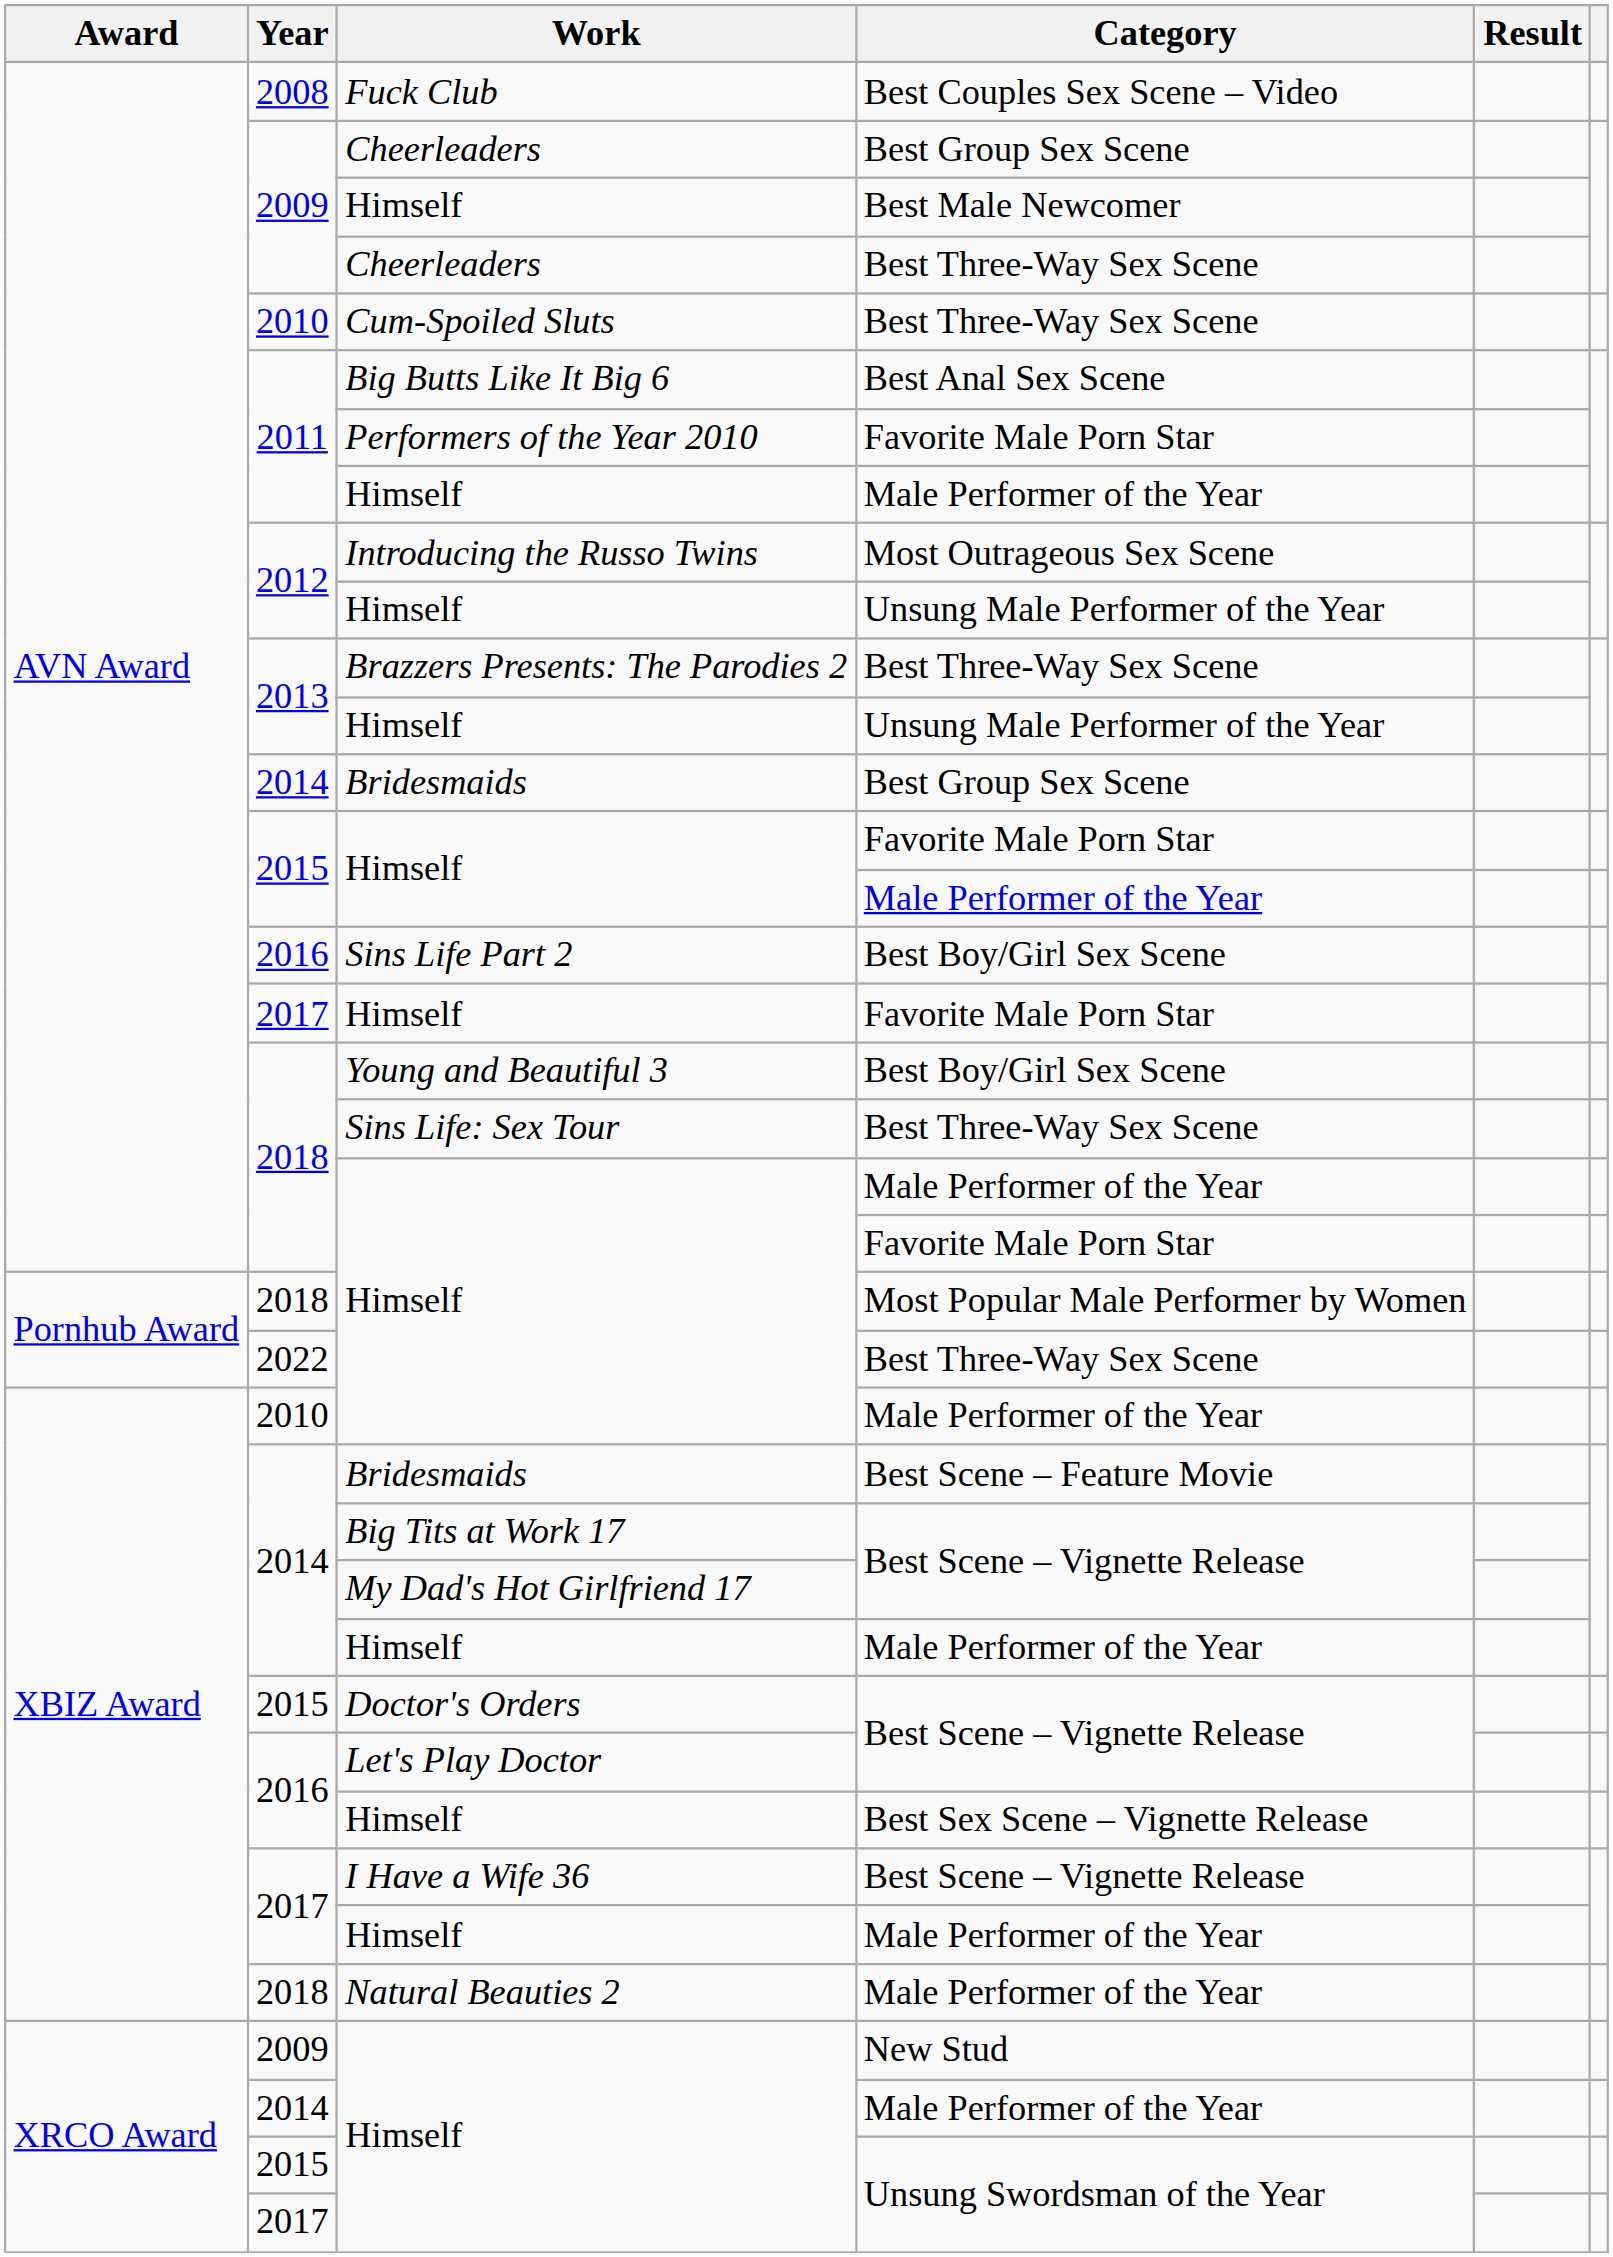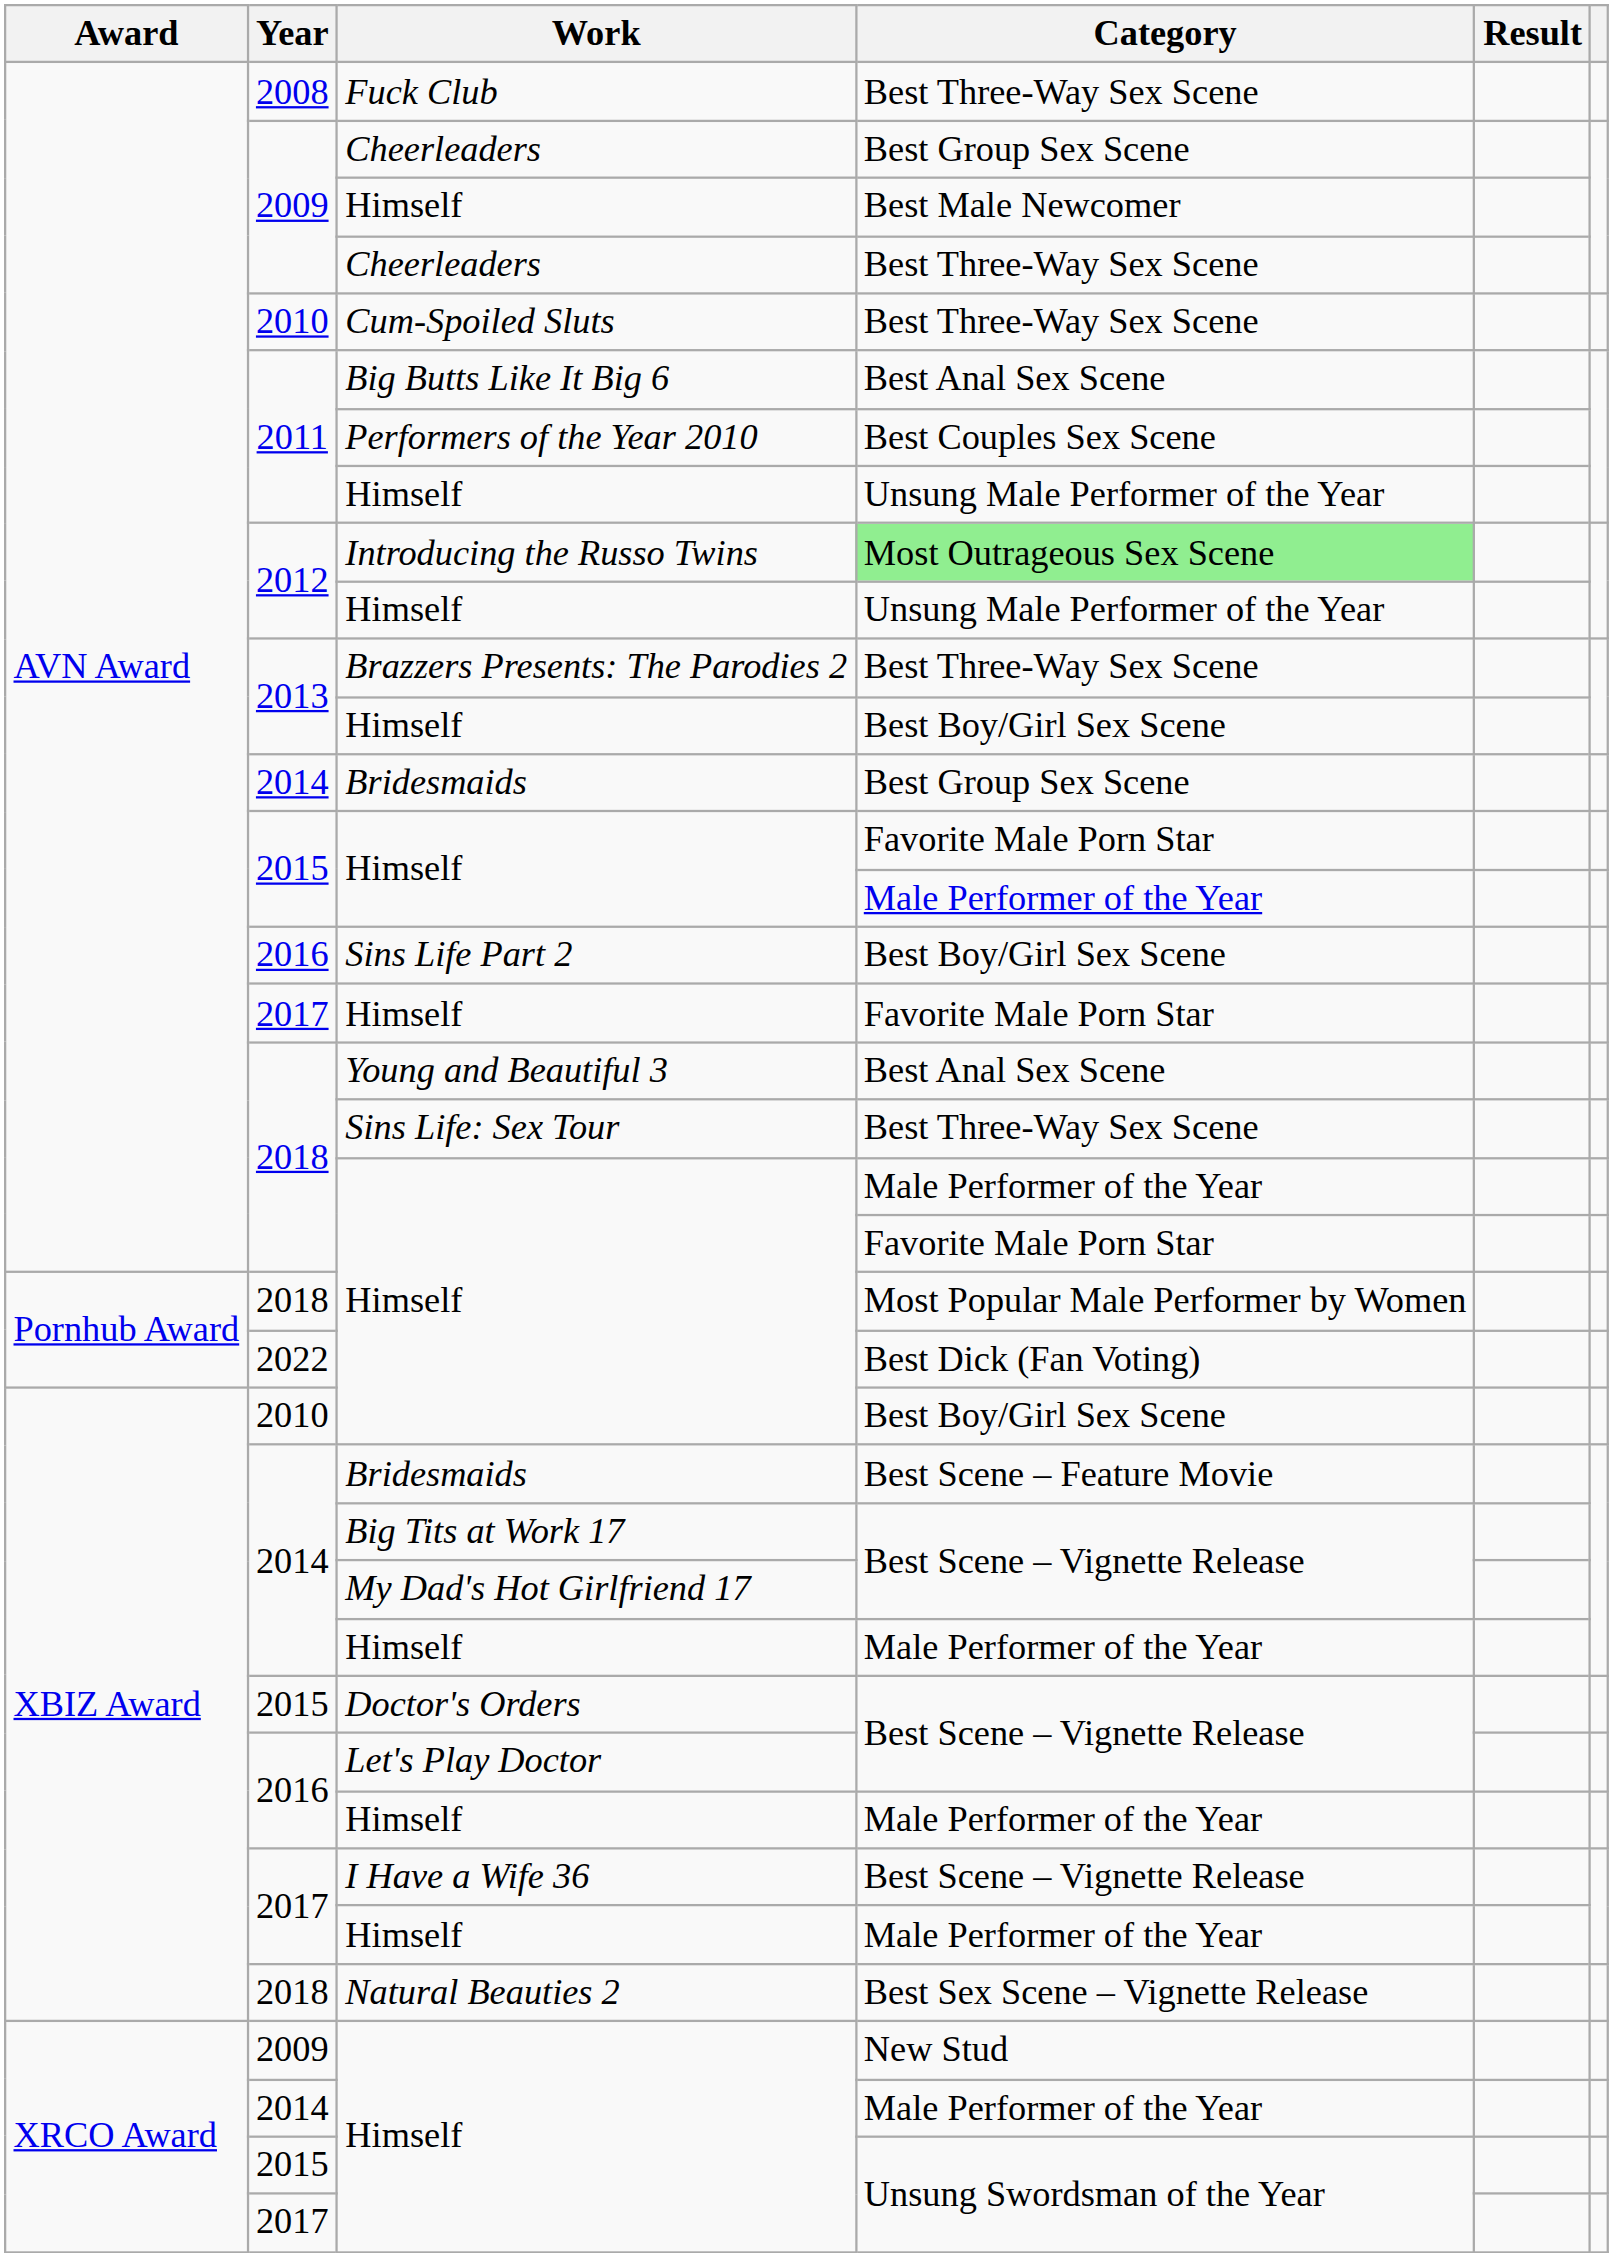 <table class="wikitable sortable">
 <tr>
 <th>Award</th>
 <th>Year</th>
 <th>Work</th>
 <th>Category</th>
 <th>Result</th>
 <th></th>
 </tr>
 <tr>
 <td rowspan="21"><a href='#'>AVN Award</a></td>
 <td style="text-align:center;"><a href='#'>2008</a></td>
 <td><em>Fuck Club</em></td>
-<td>Best Couples Sex Scene – Video</td>
+<td>Best Three-Way Sex Scene</td>
 <td></td>
 <td style="text-align:center;"></td>
 </tr>
 <tr>
 <td rowspan="3" style="text-align:center;"><a href='#'>2009</a></td>
 <td><em>Cheerleaders</em></td>
 <td>Best Group Sex Scene</td>
 <td></td>
 <td rowspan="3" style="text-align:center;"></td>
 </tr>
 <tr>
 <td>Himself</td>
 <td>Best Male Newcomer</td>
 <td></td>
 </tr>
 <tr>
 <td><em>Cheerleaders</em></td>
 <td>Best Three-Way Sex Scene</td>
 <td></td>
 </tr>
 <tr>
 <td style="text-align:center;"><a href='#'>2010</a></td>
 <td><em>Cum-Spoiled Sluts</em></td>
 <td>Best Three-Way Sex Scene</td>
 <td></td>
 <td style="text-align:center;"></td>
 </tr>
 <tr>
 <td rowspan="3" style="text-align:center;"><a href='#'>2011</a></td>
 <td><em>Big Butts Like It Big 6</em></td>
 <td>Best Anal Sex Scene</td>
 <td></td>
 <td rowspan="3" style="text-align:center;"></td>
 </tr>
 <tr>
 <td><em>Performers of the Year 2010</em></td>
-<td>Favorite Male Porn Star</td>
+<td>Best Couples Sex Scene</td>
 <td></td>
 </tr>
 <tr>
 <td>Himself</td>
-<td>Male Performer of the Year</td>
+<td>Unsung Male Performer of the Year</td>
 <td></td>
 </tr>
 <tr>
 <td rowspan="2" style="text-align:center;"><a href='#'>2012</a></td>
 <td><em>Introducing the Russo Twins</em></td>
-<td>Most Outrageous Sex Scene</td>
+<td style="background: lightgreen;">Most Outrageous Sex Scene</td>
 <td></td>
 <td rowspan="2" style="text-align:center;"></td>
 </tr>
 <tr>
 <td>Himself</td>
 <td>Unsung Male Performer of the Year</td>
 <td></td>
 </tr>
 <tr>
 <td rowspan="2" style="text-align:center;"><a href='#'>2013</a></td>
 <td><em>Brazzers Presents: The Parodies 2</em></td>
 <td>Best Three-Way Sex Scene</td>
 <td></td>
 <td rowspan="2" style="text-align:center;"></td>
 </tr>
 <tr>
 <td>Himself</td>
-<td>Unsung Male Performer of the Year</td>
+<td>Best Boy/Girl Sex Scene</td>
 <td></td>
 </tr>
 <tr>
 <td style="text-align:center;"><a href='#'>2014</a></td>
 <td><em>Bridesmaids</em></td>
 <td>Best Group Sex Scene</td>
 <td></td>
 <td style="text-align:center;"></td>
 </tr>
 <tr>
 <td rowspan="2" style="text-align:center;"><a href='#'>2015</a></td>
 <td rowspan="2">Himself</td>
 <td>Favorite Male Porn Star</td>
 <td></td>
 <td style="text-align:center;"></td>
 </tr>
 <tr>
 <td><a href='#'>Male Performer of the Year</a></td>
 <td></td>
 <td style="text-align:center;"></td>
 </tr>
 <tr>
 <td style="text-align:center;"><a href='#'>2016</a></td>
 <td><em>Sins Life Part 2</em></td>
 <td>Best Boy/Girl Sex Scene</td>
 <td></td>
 <td style="text-align:center;"></td>
 </tr>
 <tr>
 <td style="text-align:center;"><a href='#'>2017</a></td>
 <td>Himself</td>
 <td>Favorite Male Porn Star</td>
 <td></td>
 <td style="text-align:center;"></td>
 </tr>
 <tr>
 <td rowspan="4" style="text-align:center;"><a href='#'>2018</a></td>
 <td><em>Young and Beautiful 3</em></td>
-<td>Best Boy/Girl Sex Scene</td>
+<td>Best Anal Sex Scene</td>
 <td></td>
 <td style="text-align:center;"></td>
 </tr>
 <tr>
 <td><em>Sins Life: Sex Tour</em></td>
 <td>Best Three-Way Sex Scene</td>
 <td></td>
 <td></td>
 </tr>
 <tr>
 <td rowspan="5">Himself</td>
 <td>Male Performer of the Year</td>
 <td></td>
 <td style="text-align:center;"></td>
 </tr>
 <tr>
 <td>Favorite Male Porn Star</td>
 <td></td>
 <td style="text-align:center;"></td>
 </tr>
 <tr>
 <td rowspan="2"><a href='#'>Pornhub Award</a></td>
 <td style="text-align:center;">2018</td>
 <td>Most Popular Male Performer by Women</td>
 <td></td>
 <td style="text-align:center;"></td>
 </tr>
 <tr>
 <td style="text-align:center;">2022</td>
-<td>Best Three-Way Sex Scene</td>
+<td>Best Dick (Fan Voting)</td>
 <td></td>
 <td style="text-align:center;"></td>
 </tr>
 <tr>
 <td rowspan="11"><a href='#'>XBIZ Award</a></td>
 <td style="text-align:center;">2010</td>
-<td>Male Performer of the Year</td>
+<td>Best Boy/Girl Sex Scene</td>
 <td></td>
 <td style="text-align:center;"></td>
 </tr>
 <tr>
 <td rowspan="4" style="text-align:center;">2014</td>
 <td><em>Bridesmaids</em></td>
 <td>Best Scene – Feature Movie</td>
 <td></td>
 <td rowspan="4" style="text-align:center;"></td>
 </tr>
 <tr>
 <td><em>Big Tits at Work 17</em></td>
 <td rowspan="2">Best Scene – Vignette Release</td>
 <td></td>
 </tr>
 <tr>
 <td><em>My Dad's Hot Girlfriend 17</em></td>
 <td></td>
 </tr>
 <tr>
 <td>Himself</td>
 <td>Male Performer of the Year</td>
 <td></td>
 </tr>
 <tr>
 <td style="text-align:center;">2015</td>
 <td><em>Doctor's Orders</em></td>
 <td rowspan="2">Best Scene – Vignette Release</td>
 <td></td>
 <td style="text-align:center;"></td>
 </tr>
 <tr>
 <td rowspan="2" style="text-align:center;">2016</td>
 <td><em>Let's Play Doctor</em></td>
 <td></td>
 <td style="text-align:center;"></td>
 </tr>
 <tr>
 <td>Himself</td>
-<td>Best Sex Scene – Vignette Release</td>
+<td>Male Performer of the Year</td>
 <td></td>
 <td style="text-align:center;"></td>
 </tr>
 <tr>
 <td rowspan="2" style="text-align:center;">2017</td>
 <td><em>I Have a Wife 36</em></td>
 <td>Best Scene – Vignette Release</td>
 <td></td>
 <td rowspan="2" style="text-align:center;"></td>
 </tr>
 <tr>
 <td>Himself</td>
 <td>Male Performer of the Year</td>
 <td></td>
 </tr>
 <tr>
 <td style="text-align:center;">2018</td>
 <td><em>Natural Beauties 2</em></td>
-<td>Male Performer of the Year</td>
+<td>Best Sex Scene – Vignette Release</td>
 <td></td>
 <td style="text-align:center;"></td>
 </tr>
 <tr>
 <td rowspan="4"><a href='#'>XRCO Award</a></td>
 <td style="text-align:center;">2009</td>
 <td rowspan="4">Himself</td>
 <td>New Stud</td>
 <td></td>
 <td style="text-align:center;"></td>
 </tr>
 <tr>
 <td style="text-align:center;">2014</td>
 <td>Male Performer of the Year</td>
 <td></td>
 <td style="text-align:center;"></td>
 </tr>
 <tr>
 <td style="text-align:center;">2015</td>
 <td rowspan="2">Unsung Swordsman of the Year</td>
 <td></td>
 <td style="text-align:center;"></td>
 </tr>
 <tr>
 <td style="text-align:center;">2017</td>
 <td></td>
 <td style="text-align:center;"></td>
 </tr>
 </table>
